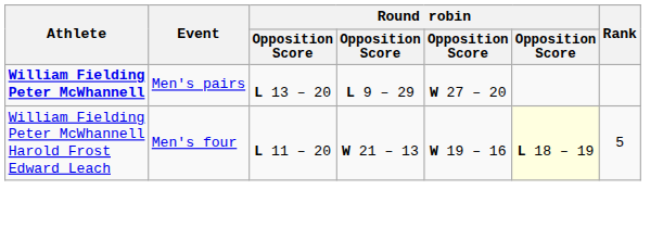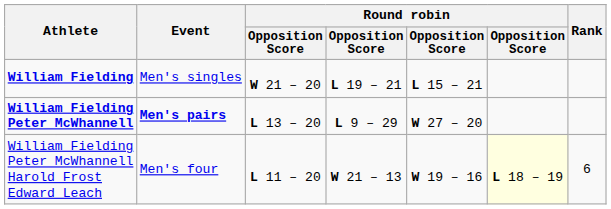 <table class=wikitable style="font-size:90%;text-align:center">
 <tr>
 <th rowspan="2">Athlete</th>
 <th rowspan="2">Event</th>
 <th colspan=4>Round robin</th>
 <th rowspan=2>Rank</th>
 </tr>
 <tr style="font-size:95%">
 <th>Opposition<br>Score</th>
 <th>Opposition<br>Score</th>
 <th>Opposition<br>Score</th>
 <th>Opposition<br>Score</th>
 </tr>
 <tr>
+<td style="text-align:left;"><strong><a href='#'>William Fielding</a></strong></td>
+<td style="text-align:left;"><a href='#'>Men's singles</a></td>
+<td><br><strong>W</strong> 21 – 20</td>
+<td><br><strong>L</strong> 19 – 21</td>
+<td><br><strong>L</strong> 15 – 21</td>
+<td></td>
+<td></td>
+</tr>
+<tr>
 <td style="text-align:left;"><strong><a href='#'>William Fielding</a><br><a href='#'>Peter McWhannell</a></strong></td>
-<td style="text-align:left;"><a href='#'>Men's pairs</a></td>
+<td style="text-align:left;"><strong><a href='#'>Men's pairs</a></strong></td>
 <td><br><strong>L</strong> 13 – 20</td>
 <td><br><strong>L</strong> 9 – 29</td>
 <td><br><strong>W</strong> 27 – 20</td>
 <td></td>
 <td></td>
 </tr>
 <tr>
 <td style="text-align:left;"><a href='#'>William Fielding</a><br><a href='#'>Peter McWhannell</a><br><a href='#'>Harold Frost</a><br><a href='#'>Edward Leach</a></td>
 <td style="text-align:left;"><a href='#'>Men's four</a></td>
 <td><br><strong>L</strong> 11 – 20</td>
 <td><br><strong>W</strong> 21 – 13</td>
 <td><br><strong>W</strong> 19 – 16</td>
 <td style="background: lightyellow;"><br><strong>L</strong> 18 – 19</td>
-<td>5</td>
+<td>6</td>
 </tr>
 </table>
